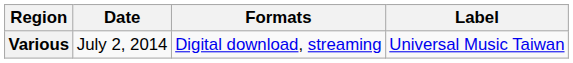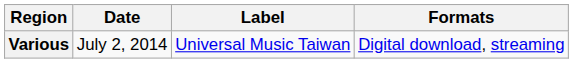 <table class="wikitable plainrowheaders">
 <tr>
 <th>Region</th>
 <th>Date</th>
+<th>Label</th>
 <th>Formats</th>
-<th>Label</th>
 </tr>
 <tr>
 <th scope="row">Various</th>
 <td rowspan="1" scope="row">July 2, 2014</td>
+<td rowspan="1" scope="row"><a href='#'>Universal Music Taiwan</a></td>
 <td rowspan="1" scope="row"><a href='#'>Digital download</a>, <a href='#'>streaming</a></td>
-<td rowspan="1" scope="row"><a href='#'>Universal Music Taiwan</a></td>
 </tr>
 </table>
